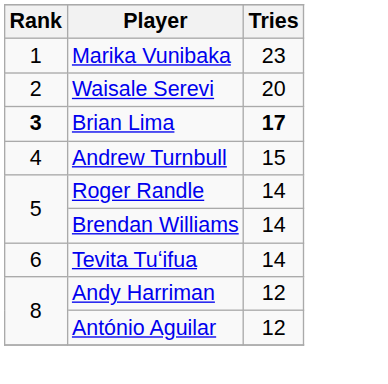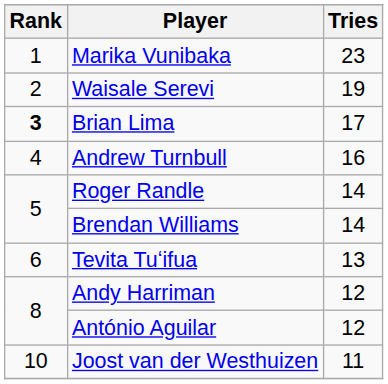 <table class="wikitable" style=text-align:center>
 <tr>
 </tr>
 <tr>
 <th>Rank</th>
 <th>Player</th>
 <th>Tries</th>
 </tr>
 <tr>
 <td>1</td>
 <td align=left> <a href='#'>Marika Vunibaka</a></td>
 <td>23</td>
 </tr>
 <tr>
 <td>2</td>
 <td align=left> <a href='#'>Waisale Serevi</a></td>
-<td>20</td>
+<td>19</td>
 </tr>
 <tr>
 <td><strong>3</strong></td>
 <td align=left> <a href='#'>Brian Lima</a></td>
-<td><strong>17</strong></td>
+<td>17</td>
 </tr>
 <tr>
 <td>4</td>
 <td align=left> <a href='#'>Andrew Turnbull</a></td>
-<td>15</td>
+<td>16</td>
 </tr>
 <tr>
 <td rowspan=2>5</td>
 <td align=left> <a href='#'>Roger Randle</a></td>
 <td>14</td>
 </tr>
 <tr>
 <td align=left> <a href='#'>Brendan Williams</a></td>
 <td>14</td>
 </tr>
 <tr>
 <td>6</td>
 <td align=left> <a href='#'>Tevita Tuʻifua</a></td>
-<td>14</td>
+<td>13</td>
 </tr>
 <tr>
 <td rowspan=2>8</td>
 <td align=left> <a href='#'>Andy Harriman</a></td>
 <td>12</td>
 </tr>
 <tr>
 <td align=left> <a href='#'>António Aguilar</a></td>
 <td>12</td>
 </tr>
 <tr>
+<td>10</td>
+<td align=left> <a href='#'>Joost van der Westhuizen</a></td>
+<td>11</td>
+</tr>
+<tr>
 </tr>
 </table>
